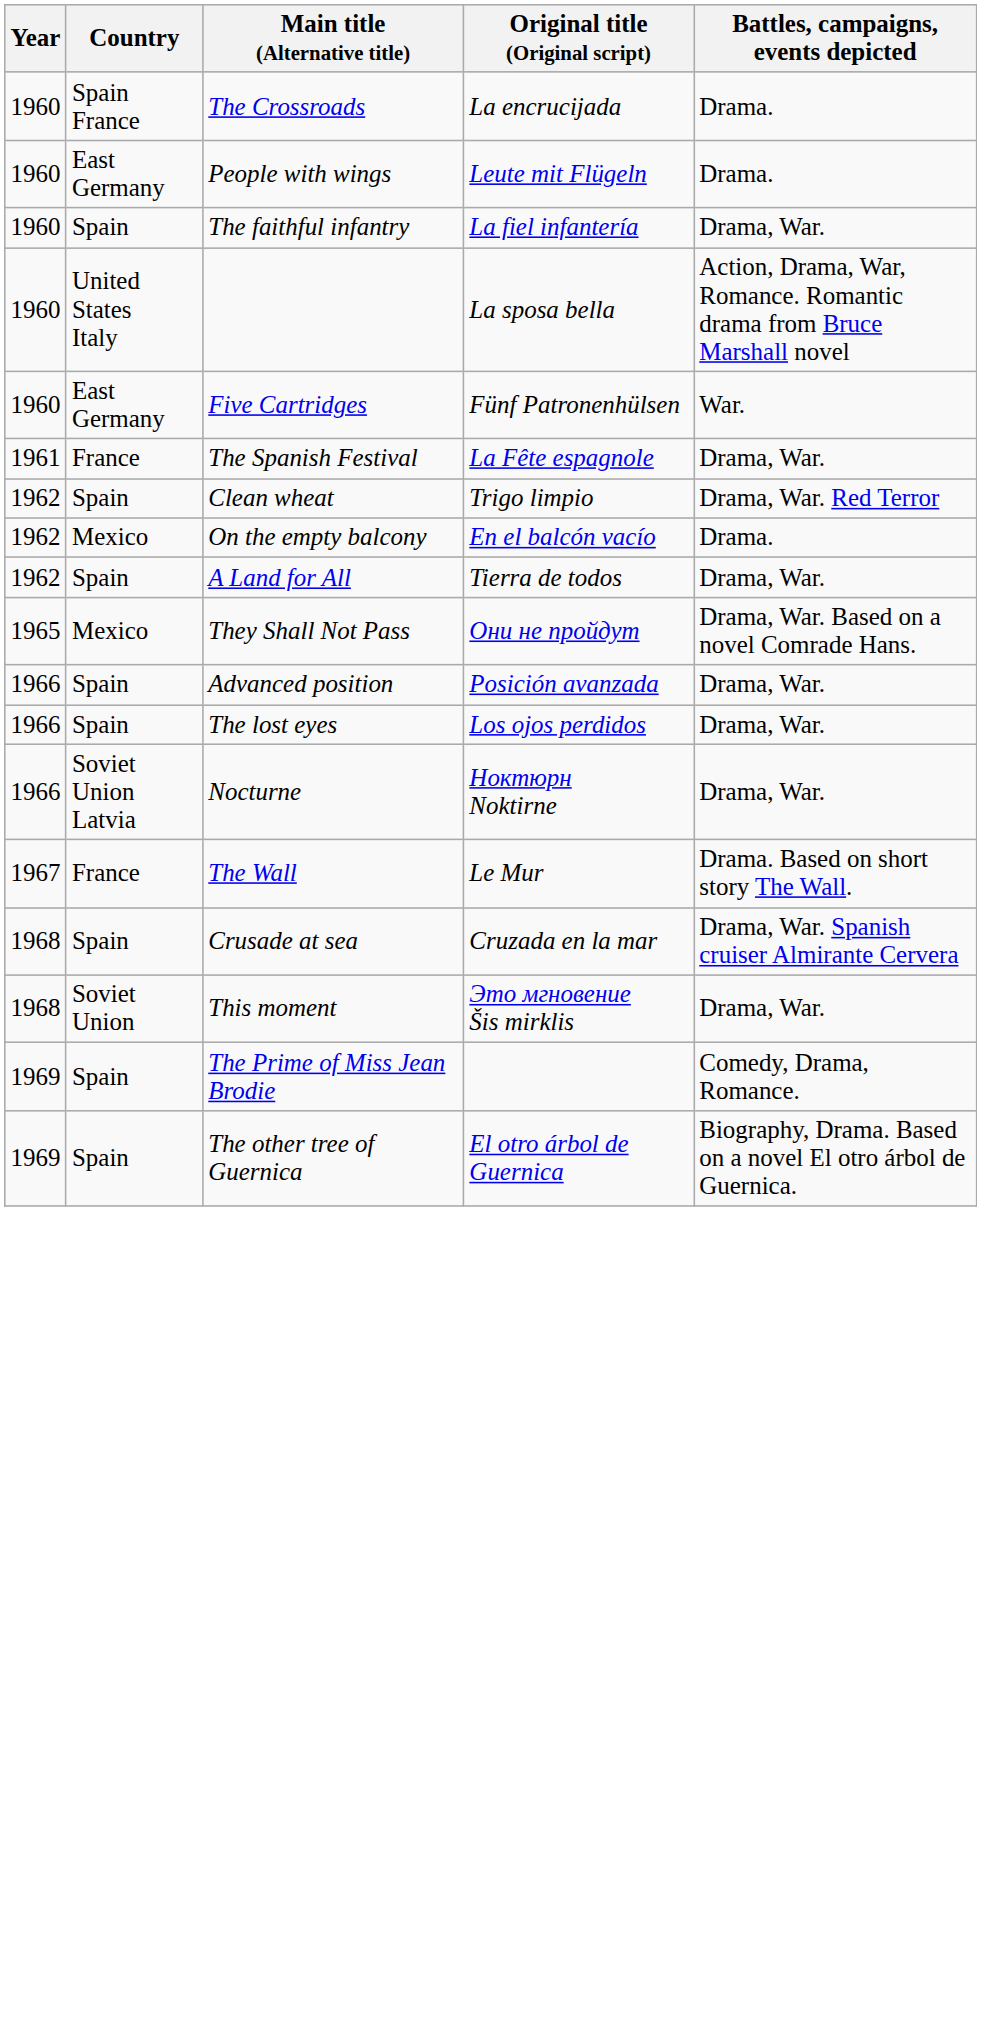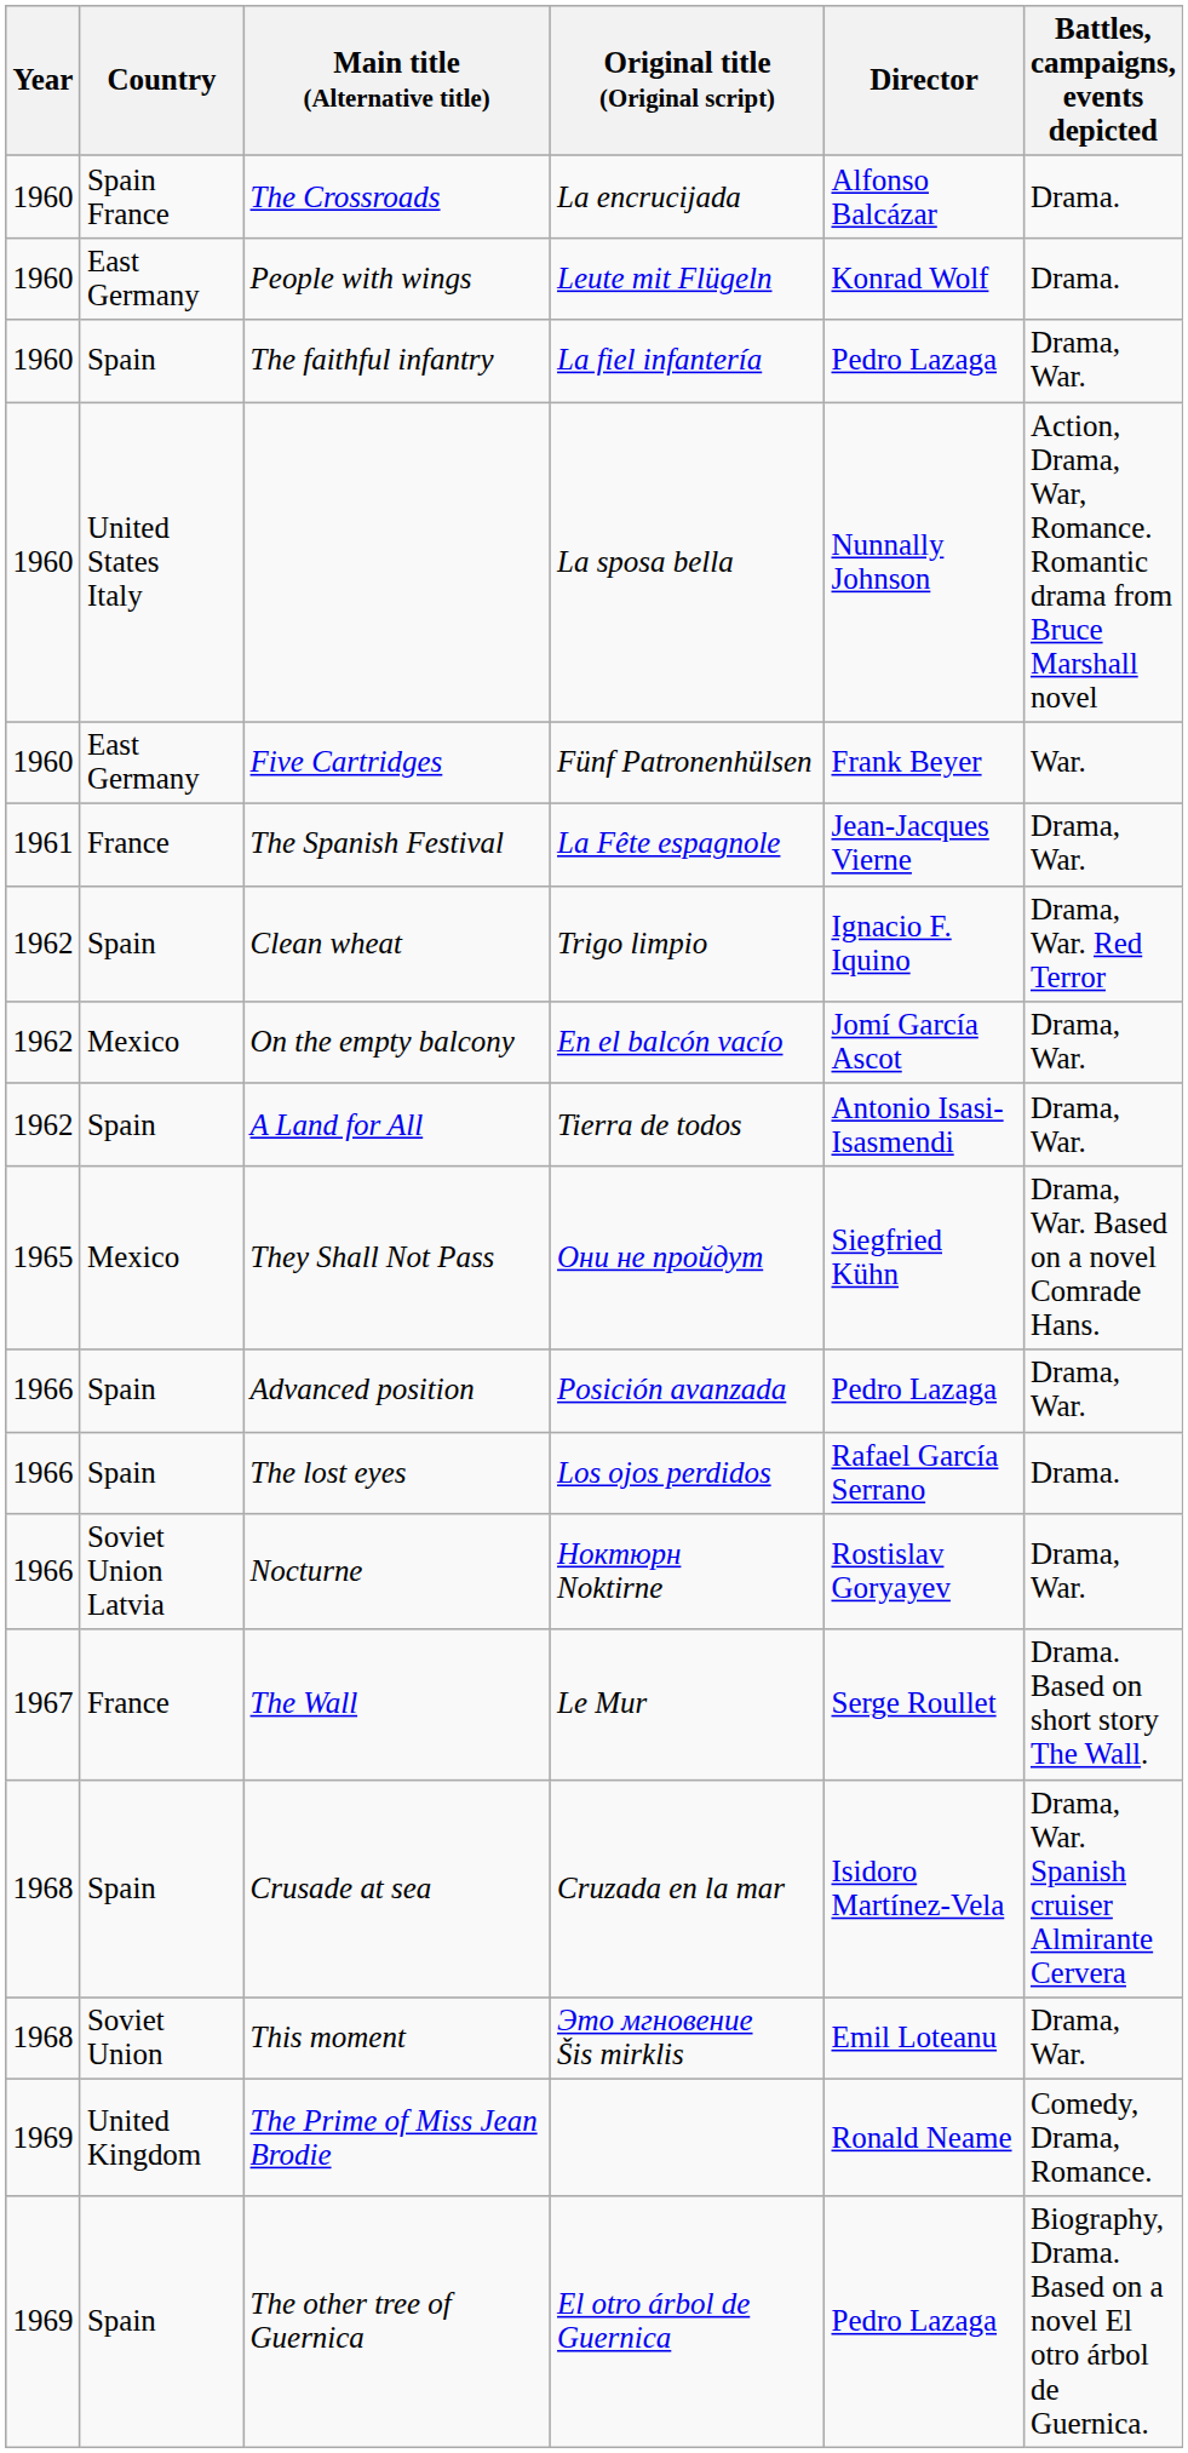 <table class="wikitable sortable" style="width:100%;">
 <tr>
 <th class="unsortable">Year</th>
 <th width= 80>Country</th>
 <th width=160>Main title<br><small>(Alternative title)</small></th>
 <th width=140>Original title<br><small>(Original script)</small></th>
+<th width=100>Director</th>
 <th class="unsortable">Battles, campaigns, events depicted</th>
 </tr>
 <tr>
 <td>1960</td>
 <td>Spain<br>France</td>
 <td><em><a href='#'>The Crossroads</a></em></td>
 <td><em>La encrucijada</em></td>
+<td><a href='#'>Alfonso Balcázar</a></td>
 <td>Drama.</td>
 </tr>
 <tr>
 <td>1960</td>
 <td>East Germany</td>
 <td><em>People with wings</em></td>
 <td><em><a href='#'>Leute mit Flügeln</a></em></td>
+<td><a href='#'>Konrad Wolf</a></td>
 <td>Drama.</td>
 </tr>
 <tr>
 <td>1960</td>
 <td>Spain</td>
 <td><em>The faithful infantry</em></td>
 <td><em><a href='#'>La fiel infantería</a></em></td>
+<td><a href='#'>Pedro Lazaga</a></td>
 <td>Drama, War.</td>
 </tr>
 <tr>
 <td>1960</td>
 <td>United States<br>Italy</td>
 <td><em></em></td>
 <td><em>La sposa bella</em></td>
+<td><a href='#'>Nunnally Johnson</a></td>
 <td>Action, Drama, War, Romance. Romantic drama from <a href='#'>Bruce Marshall</a> novel</td>
 </tr>
 <tr>
 <td>1960</td>
 <td>East Germany</td>
 <td><em><a href='#'>Five Cartridges</a></em></td>
 <td><em>Fünf Patronenhülsen</em></td>
+<td><a href='#'>Frank Beyer</a></td>
 <td>War.</td>
 </tr>
 <tr>
 <td>1961</td>
 <td>France</td>
 <td><em>The Spanish Festival</em></td>
 <td><em><a href='#'>La Fête espagnole</a></em></td>
+<td><a href='#'>Jean-Jacques Vierne</a></td>
 <td>Drama, War.</td>
 </tr>
 <tr>
 <td>1962</td>
 <td>Spain</td>
 <td><em>Clean wheat</em></td>
 <td><em>Trigo limpio</em></td>
+<td><a href='#'>Ignacio F. Iquino</a></td>
 <td>Drama, War. <a href='#'>Red Terror</a></td>
 </tr>
 <tr>
 <td>1962</td>
 <td>Mexico</td>
 <td><em>On the empty balcony</em></td>
 <td><em><a href='#'>En el balcón vacío</a></em></td>
-<td>Drama.</td>
+<td><a href='#'>Jomí García Ascot</a></td>
+<td>Drama, War.</td>
 </tr>
 <tr>
 <td>1962</td>
 <td>Spain</td>
 <td><em><a href='#'>A Land for All</a></em></td>
 <td><em>Tierra de todos</em></td>
+<td><a href='#'>Antonio Isasi-Isasmendi</a></td>
 <td>Drama, War.</td>
 </tr>
 <tr>
 <td>1965</td>
 <td>Mexico</td>
 <td><em>They Shall Not Pass</em></td>
 <td><em><a href='#'>Они не пройдут</a></em></td>
+<td><a href='#'>Siegfried Kühn</a></td>
 <td>Drama, War. Based on a novel Comrade Hans.</td>
 </tr>
 <tr>
 <td>1966</td>
 <td>Spain</td>
 <td><em>Advanced position</em></td>
 <td><em><a href='#'>Posición avanzada</a></em></td>
+<td><a href='#'>Pedro Lazaga</a></td>
 <td>Drama, War.</td>
 </tr>
 <tr>
 <td>1966</td>
 <td>Spain</td>
 <td><em>The lost eyes</em></td>
 <td><em><a href='#'>Los ojos perdidos</a></em></td>
-<td>Drama, War.</td>
+<td><a href='#'>Rafael García Serrano</a></td>
+<td>Drama.</td>
 </tr>
 <tr>
 <td>1966</td>
 <td>Soviet Union<br>Latvia</td>
 <td><em>Nocturne</em></td>
 <td><em><a href='#'>Ноктюрн</a></em><br><em>Noktirne</em></td>
+<td><a href='#'>Rostislav Goryayev</a></td>
 <td>Drama, War.</td>
 </tr>
 <tr>
 <td>1967</td>
 <td>France</td>
 <td><em><a href='#'>The Wall</a></em></td>
 <td><em>Le Mur</em></td>
+<td><a href='#'>Serge Roullet</a></td>
 <td>Drama. Based on short story <a href='#'>The Wall</a>.</td>
 </tr>
 <tr>
 <td>1968</td>
 <td>Spain</td>
 <td><em>Crusade at sea</em></td>
 <td><em>Cruzada en la mar</em></td>
+<td><a href='#'>Isidoro Martínez-Vela</a></td>
 <td>Drama, War. <a href='#'>Spanish cruiser Almirante Cervera</a></td>
 </tr>
 <tr>
 <td>1968</td>
 <td>Soviet Union</td>
 <td><em>This moment</em></td>
 <td><em><a href='#'>Это мгновение</a></em><br><em>Šis mirklis</em></td>
+<td><a href='#'>Emil Loteanu</a></td>
 <td>Drama, War.</td>
 </tr>
 <tr>
 <td>1969</td>
-<td>Spain</td>
+<td>United Kingdom</td>
 <td><em><a href='#'>The Prime of Miss Jean Brodie</a></em></td>
 <td></td>
+<td><a href='#'>Ronald Neame</a></td>
 <td>Comedy, Drama, Romance.</td>
 </tr>
 <tr>
 <td>1969</td>
 <td>Spain</td>
 <td><em>The other tree of Guernica</em></td>
 <td><em><a href='#'>El otro árbol de Guernica</a></em></td>
+<td><a href='#'>Pedro Lazaga</a></td>
 <td>Biography, Drama. Based on a novel El otro árbol de Guernica.</td>
 </tr>
 </table>
